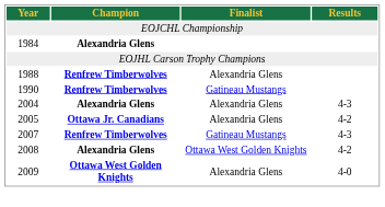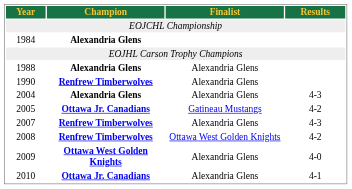 <table cellpadding="1" width="520px" style="font-size: 90%; border: 1px solid gray">
 <tr align="center">
 <th style="color: #F4C430" bgcolor="#177245" width="25"><strong>Year</strong></th>
 <th style="color: #F4C430" bgcolor="#177245" width="90"><strong>Champion</strong></th>
 <th style="color: #F4C430" bgcolor="#177245" width="90"><strong>Finalist</strong></th>
 <th style="color: #F4C430" bgcolor="#177245" width="35"><strong>Results</strong></th>
 </tr>
 <tr align="center" bgcolor=#eeeeee>
 <td colspan="4"><em>EOJCHL Championship</em></td>
 </tr>
 <tr align="center">
 <td>1984</td>
 <td><strong>Alexandria Glens</strong></td>
 <td></td>
 <td></td>
 </tr>
 <tr align="center" bgcolor=#eeeeee>
 <td colspan="4"><em>EOJHL Carson Trophy Champions</em></td>
 </tr>
 <tr align="center">
 <td>1988</td>
-<td><strong><a href='#'>Renfrew Timberwolves</a></strong></td>
+<td><strong>Alexandria Glens</strong></td>
 <td>Alexandria Glens</td>
 <td></td>
 </tr>
 <tr align="center">
 <td>1990</td>
 <td><strong><a href='#'>Renfrew Timberwolves</a></strong></td>
-<td><a href='#'>Gatineau Mustangs</a></td>
+<td>Alexandria Glens</td>
 <td></td>
 </tr>
 <tr align="center">
 <td>2004</td>
 <td><strong>Alexandria Glens</strong></td>
 <td>Alexandria Glens</td>
 <td>4-3</td>
 </tr>
 <tr align="center">
 <td>2005</td>
 <td><strong><a href='#'>Ottawa Jr. Canadians</a></strong></td>
-<td>Alexandria Glens</td>
+<td><a href='#'>Gatineau Mustangs</a></td>
 <td>4-2</td>
 </tr>
 <tr align="center">
 <td>2007</td>
 <td><strong><a href='#'>Renfrew Timberwolves</a></strong></td>
-<td><a href='#'>Gatineau Mustangs</a></td>
+<td>Alexandria Glens</td>
 <td>4-3</td>
 </tr>
 <tr align="center">
 <td>2008</td>
-<td><strong>Alexandria Glens</strong></td>
+<td><strong><a href='#'>Renfrew Timberwolves</a></strong></td>
 <td><a href='#'>Ottawa West Golden Knights</a></td>
 <td>4-2</td>
 </tr>
 <tr align="center">
 <td>2009</td>
 <td><strong><a href='#'>Ottawa West Golden Knights</a></strong></td>
 <td>Alexandria Glens</td>
 <td>4-0</td>
 </tr>
+<tr align="center">
+<td>2010</td>
+<td><strong><a href='#'>Ottawa Jr. Canadians</a></strong></td>
+<td>Alexandria Glens</td>
+<td>4-1</td>
+</tr>
 </table>
